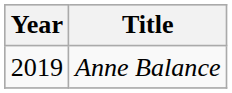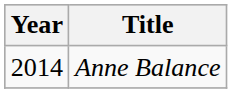 <table class="wikitable">
 <tr>
 <th>Year</th>
 <th>Title</th>
 </tr>
 <tr>
-<td>2019</td>
+<td>2014</td>
 <td><em>Anne Balance</em></td>
 </tr>
 </table>
